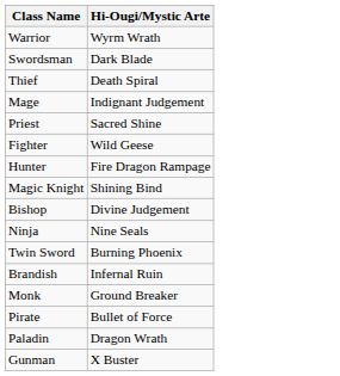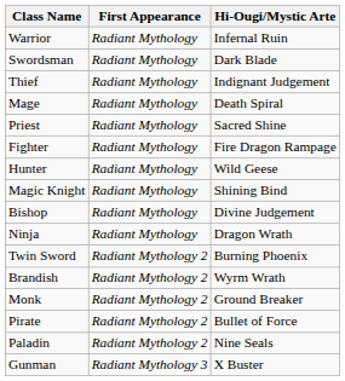 <table class="wikitable">
 <tr>
 <th>Class Name</th>
+<th>First Appearance</th>
 <th>Hi-Ougi/Mystic Arte</th>
 </tr>
 <tr>
 <td>Warrior</td>
-<td>Wyrm Wrath</td>
+<td><em>Radiant Mythology</em></td>
+<td>Infernal Ruin</td>
 </tr>
 <tr>
 <td>Swordsman</td>
+<td><em>Radiant Mythology</em></td>
 <td>Dark Blade</td>
 </tr>
 <tr>
 <td>Thief</td>
+<td><em>Radiant Mythology</em></td>
+<td>Indignant Judgement</td>
+</tr>
+<tr>
+<td>Mage</td>
+<td><em>Radiant Mythology</em></td>
 <td>Death Spiral</td>
 </tr>
 <tr>
-<td>Mage</td>
-<td>Indignant Judgement</td>
-</tr>
-<tr>
 <td>Priest</td>
+<td><em>Radiant Mythology</em></td>
 <td>Sacred Shine</td>
 </tr>
 <tr>
 <td>Fighter</td>
+<td><em>Radiant Mythology</em></td>
+<td>Fire Dragon Rampage</td>
+</tr>
+<tr>
+<td>Hunter</td>
+<td><em>Radiant Mythology</em></td>
 <td>Wild Geese</td>
 </tr>
 <tr>
-<td>Hunter</td>
-<td>Fire Dragon Rampage</td>
-</tr>
-<tr>
 <td>Magic Knight</td>
+<td><em>Radiant Mythology</em></td>
 <td>Shining Bind</td>
 </tr>
 <tr>
 <td>Bishop</td>
+<td><em>Radiant Mythology</em></td>
 <td>Divine Judgement</td>
 </tr>
 <tr>
 <td>Ninja</td>
-<td>Nine Seals</td>
+<td><em>Radiant Mythology</em></td>
+<td>Dragon Wrath</td>
 </tr>
 <tr>
 <td>Twin Sword</td>
+<td><em>Radiant Mythology 2</em></td>
 <td>Burning Phoenix</td>
 </tr>
 <tr>
 <td>Brandish</td>
-<td>Infernal Ruin</td>
+<td><em>Radiant Mythology 2</em></td>
+<td>Wyrm Wrath</td>
 </tr>
 <tr>
 <td>Monk</td>
+<td><em>Radiant Mythology 2</em></td>
 <td>Ground Breaker</td>
 </tr>
 <tr>
 <td>Pirate</td>
+<td><em>Radiant Mythology 2</em></td>
 <td>Bullet of Force</td>
 </tr>
 <tr>
 <td>Paladin</td>
-<td>Dragon Wrath</td>
+<td><em>Radiant Mythology 2</em></td>
+<td>Nine Seals</td>
 </tr>
 <tr>
 <td>Gunman</td>
+<td><em>Radiant Mythology 3</em></td>
 <td>X Buster</td>
 </tr>
 </table>
